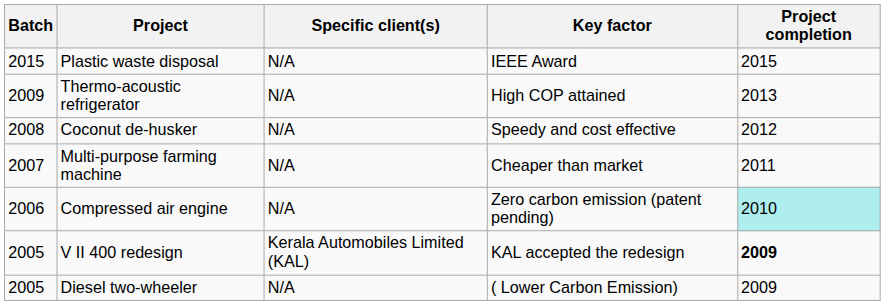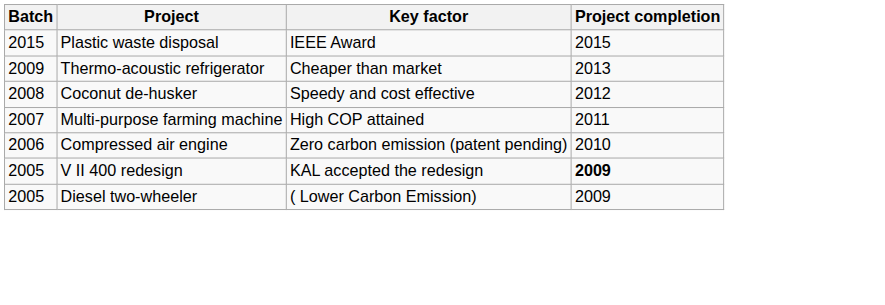 <table class="wikitable">
 <tr>
 <th>Batch</th>
 <th>Project</th>
-<th>Specific client(s)</th>
 <th>Key factor</th>
 <th>Project completion</th>
 </tr>
 <tr>
 <td>2015</td>
 <td>Plastic waste disposal</td>
-<td>N/A</td>
 <td>IEEE Award</td>
 <td>2015</td>
 </tr>
 <tr>
 <td>2009</td>
 <td>Thermo-acoustic refrigerator</td>
-<td>N/A</td>
-<td>High COP attained</td>
+<td>Cheaper than market</td>
 <td>2013</td>
 </tr>
 <tr>
 <td>2008</td>
 <td>Coconut de-husker</td>
-<td>N/A</td>
 <td>Speedy and cost effective</td>
 <td>2012</td>
 </tr>
 <tr>
 <td>2007</td>
 <td>Multi-purpose farming machine</td>
-<td>N/A</td>
-<td>Cheaper than market</td>
+<td>High COP attained</td>
 <td>2011</td>
 </tr>
 <tr>
 <td>2006</td>
 <td>Compressed air engine</td>
-<td>N/A</td>
 <td>Zero carbon emission (patent pending)</td>
-<td style="background: paleturquoise;">2010</td>
+<td>2010</td>
 </tr>
 <tr>
 <td>2005</td>
 <td>V II 400 redesign</td>
-<td>Kerala Automobiles Limited (KAL)</td>
 <td>KAL accepted the redesign</td>
 <td><strong>2009</strong></td>
 </tr>
 <tr>
 <td>2005</td>
 <td>Diesel two-wheeler</td>
-<td>N/A</td>
 <td>( Lower Carbon Emission)</td>
 <td>2009</td>
 </tr>
 </table>
